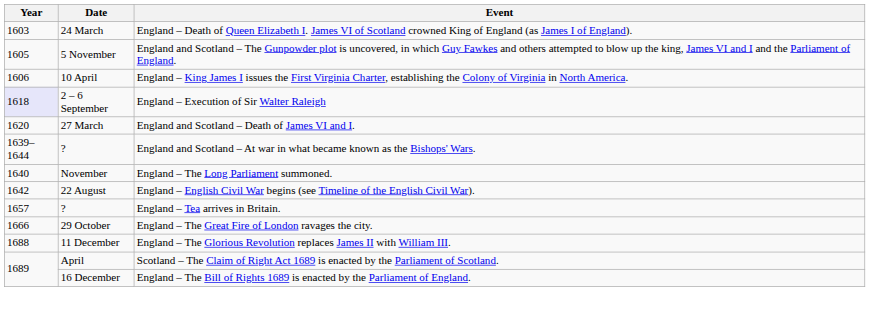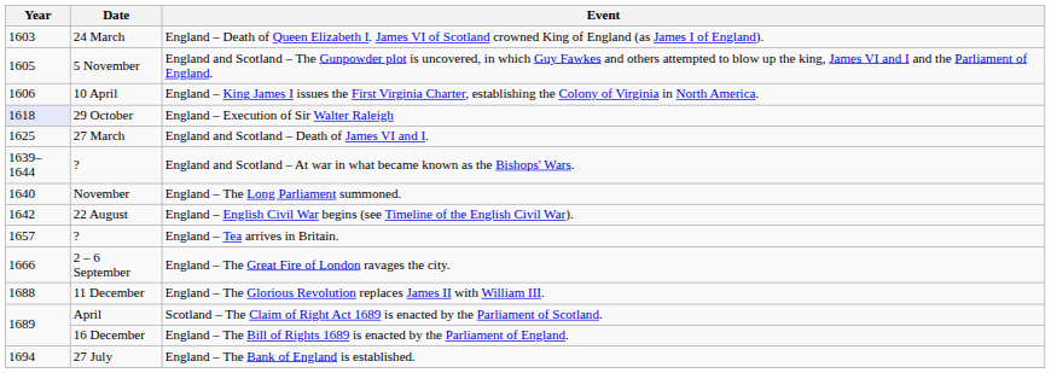 <table class="wikitable">
 <tr>
 <th>Year</th>
 <th>Date</th>
 <th>Event</th>
 </tr>
 <tr>
 <td>1603</td>
 <td>24 March</td>
 <td>England – Death of <a href='#'>Queen Elizabeth I</a>. <a href='#'>James VI of Scotland</a> crowned King of England (as <a href='#'>James I of England</a>).</td>
 </tr>
 <tr>
 <td>1605</td>
 <td>5 November</td>
 <td>England and Scotland – The <a href='#'>Gunpowder plot</a> is uncovered, in which <a href='#'>Guy Fawkes</a> and others attempted to blow up the king, <a href='#'>James VI and I</a> and the <a href='#'>Parliament of England</a>.</td>
 </tr>
 <tr>
 <td>1606</td>
 <td>10 April</td>
 <td>England – <a href='#'>King James I</a> issues the <a href='#'>First Virginia Charter</a>, establishing the <a href='#'>Colony of Virginia</a> in <a href='#'>North America</a>.</td>
 </tr>
 <tr>
 <td style="background: lavender;">1618</td>
-<td>2 – 6 September</td>
+<td>29 October</td>
 <td>England – Execution of Sir <a href='#'>Walter Raleigh</a></td>
 </tr>
 <tr>
-<td>1620</td>
+<td>1625</td>
 <td>27 March</td>
 <td>England and Scotland – Death of <a href='#'>James VI and I</a>.</td>
 </tr>
 <tr Charles I crowned King of England>
 <td>1639–1644</td>
 <td>?</td>
 <td>England and Scotland – At war in what became known as the <a href='#'>Bishops' Wars</a>.</td>
 </tr>
 <tr>
 <td>1640</td>
 <td>November</td>
 <td>England – The <a href='#'>Long Parliament</a> summoned.</td>
 </tr>
 <tr>
 <td>1642</td>
 <td>22 August</td>
 <td>England – <a href='#'>English Civil War</a> begins (see <a href='#'>Timeline of the English Civil War</a>).</td>
 </tr>
 <tr>
 <td>1657</td>
 <td>?</td>
 <td>England – <a href='#'>Tea</a> arrives in Britain.</td>
 </tr>
 <tr>
 <td>1666</td>
-<td>29 October</td>
+<td>2 – 6 September</td>
 <td>England – The <a href='#'>Great Fire of London</a> ravages the city.</td>
 </tr>
 <tr>
 <td>1688</td>
 <td>11 December</td>
 <td>England – The <a href='#'>Glorious Revolution</a> replaces <a href='#'>James II</a> with <a href='#'>William III</a>.</td>
 </tr>
 <tr>
 <td rowspan="2">1689</td>
 <td>April</td>
 <td>Scotland – The <a href='#'>Claim of Right Act 1689</a> is enacted by the <a href='#'>Parliament of Scotland</a>.</td>
 </tr>
 <tr>
 <td>16 December</td>
 <td>England – The <a href='#'>Bill of Rights 1689</a> is enacted by the <a href='#'>Parliament of England</a>.</td>
 </tr>
+<tr>
+<td>1694</td>
+<td>27 July</td>
+<td>England – The <a href='#'>Bank of England</a> is established.</td>
+</tr>
 </table>
